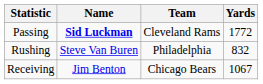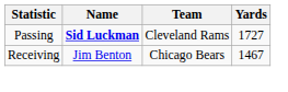 <table class="wikitable">
 <tr>
 <th>Statistic</th>
 <th>Name</th>
 <th>Team</th>
 <th>Yards</th>
 </tr>
 <tr align="center">
 <td>Passing</td>
 <td><strong><a href='#'>Sid Luckman</a></strong></td>
 <td>Cleveland Rams</td>
-<td>1772</td>
-</tr>
-<tr align="center">
-<td>Rushing</td>
-<td><a href='#'>Steve Van Buren</a></td>
-<td>Philadelphia</td>
-<td>832</td>
+<td>1727</td>
 </tr>
 <tr align="center">
 <td>Receiving</td>
 <td><a href='#'>Jim Benton</a></td>
 <td>Chicago Bears</td>
-<td>1067</td>
+<td>1467</td>
 </tr>
 </table>
